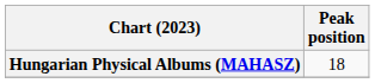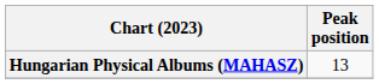 <table class="wikitable sortable plainrowheaders" style="text-align:center">
 <tr>
 <th scope="col">Chart (2023)</th>
 <th scope="col">Peak<br>position</th>
 </tr>
 <tr>
 <th scope="row">Hungarian Physical Albums (<a href='#'>MAHASZ</a>)</th>
-<td>18</td>
+<td>13</td>
 </tr>
 <tr>
 </tr>
 </table>
